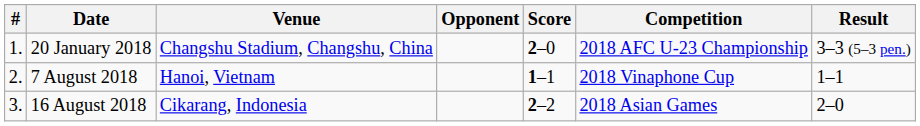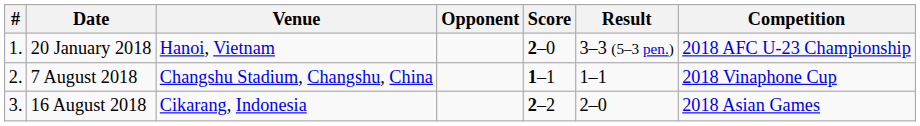 <table class="wikitable">
 <tr>
 <th>#</th>
 <th>Date</th>
 <th>Venue</th>
 <th>Opponent</th>
 <th>Score</th>
+<th>Result</th>
 <th>Competition</th>
-<th>Result</th>
 </tr>
 <tr>
 <td>1.</td>
 <td>20 January 2018</td>
-<td><a href='#'>Changshu Stadium</a>, <a href='#'>Changshu</a>, <a href='#'>China</a></td>
+<td><a href='#'>Hanoi</a>, <a href='#'>Vietnam</a></td>
 <td></td>
 <td><strong>2</strong>–0</td>
+<td>3–3 <small>(5–3 <a href='#'>pen.</a>)</small></td>
 <td><a href='#'>2018 AFC U-23 Championship</a></td>
-<td>3–3 <small>(5–3 <a href='#'>pen.</a>)</small></td>
 </tr>
 <tr>
 <td>2.</td>
 <td>7 August 2018</td>
-<td><a href='#'>Hanoi</a>, <a href='#'>Vietnam</a></td>
+<td><a href='#'>Changshu Stadium</a>, <a href='#'>Changshu</a>, <a href='#'>China</a></td>
 <td></td>
 <td><strong>1</strong>–1</td>
+<td>1–1</td>
 <td><a href='#'>2018 Vinaphone Cup</a></td>
-<td>1–1</td>
 </tr>
 <tr>
 <td>3.</td>
 <td>16 August 2018</td>
 <td><a href='#'>Cikarang</a>, <a href='#'>Indonesia</a></td>
 <td></td>
 <td><strong>2</strong>–2</td>
+<td>2–0</td>
 <td><a href='#'>2018 Asian Games</a></td>
-<td>2–0</td>
 </tr>
 </table>
